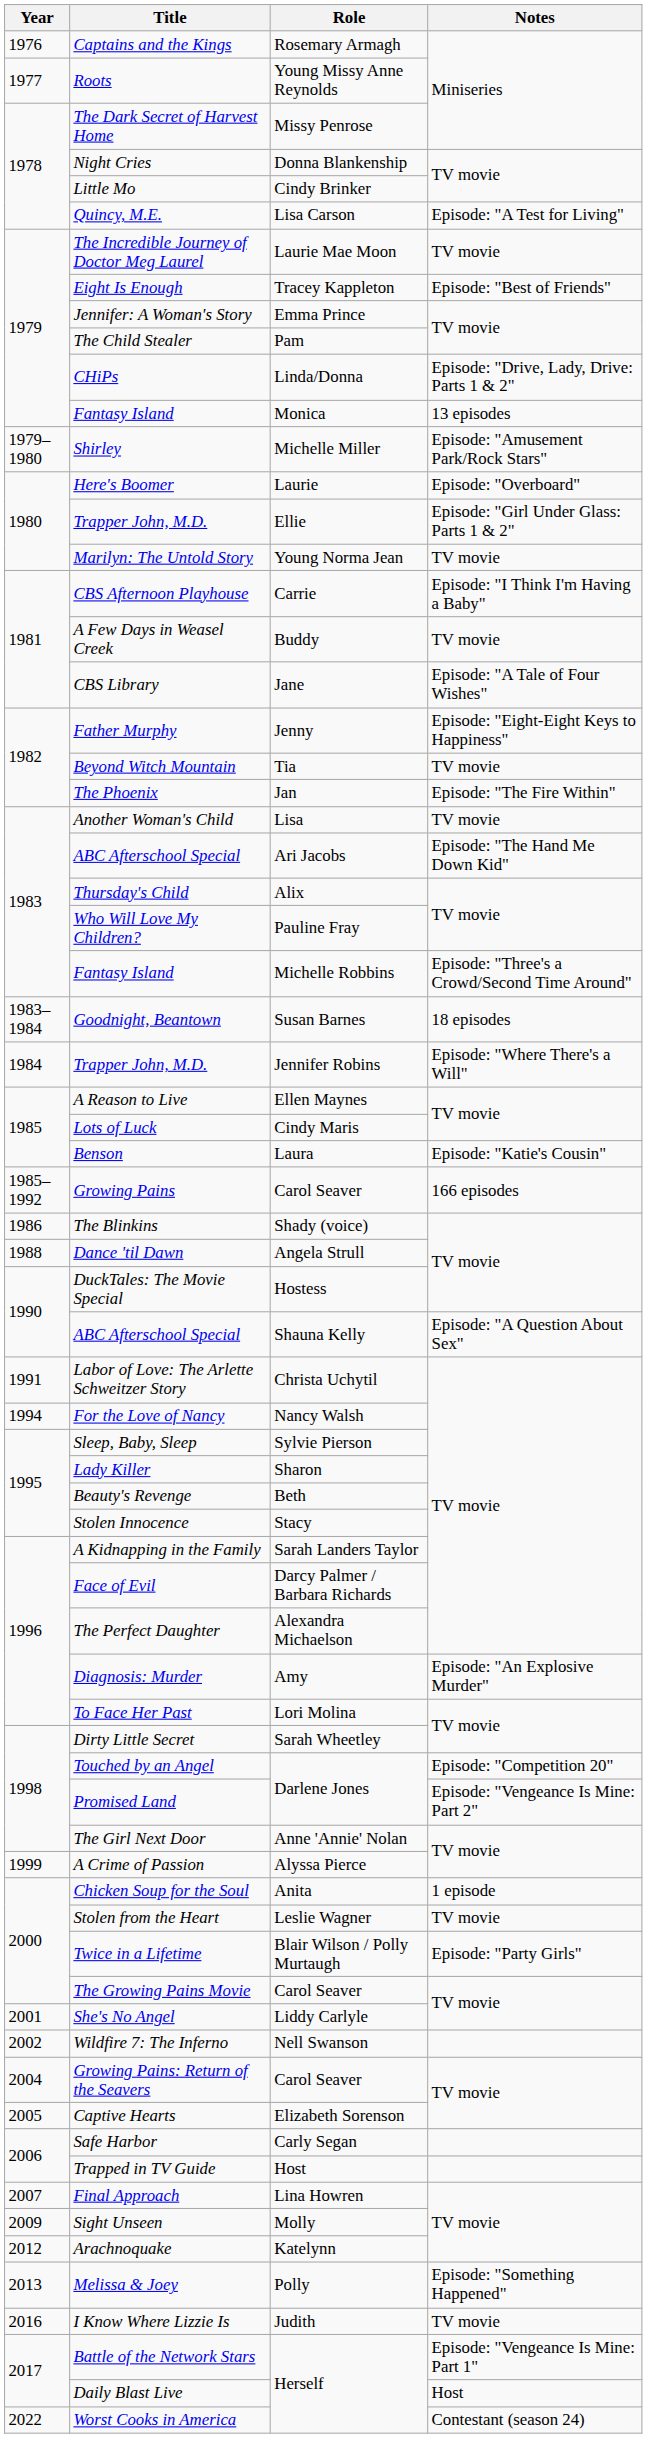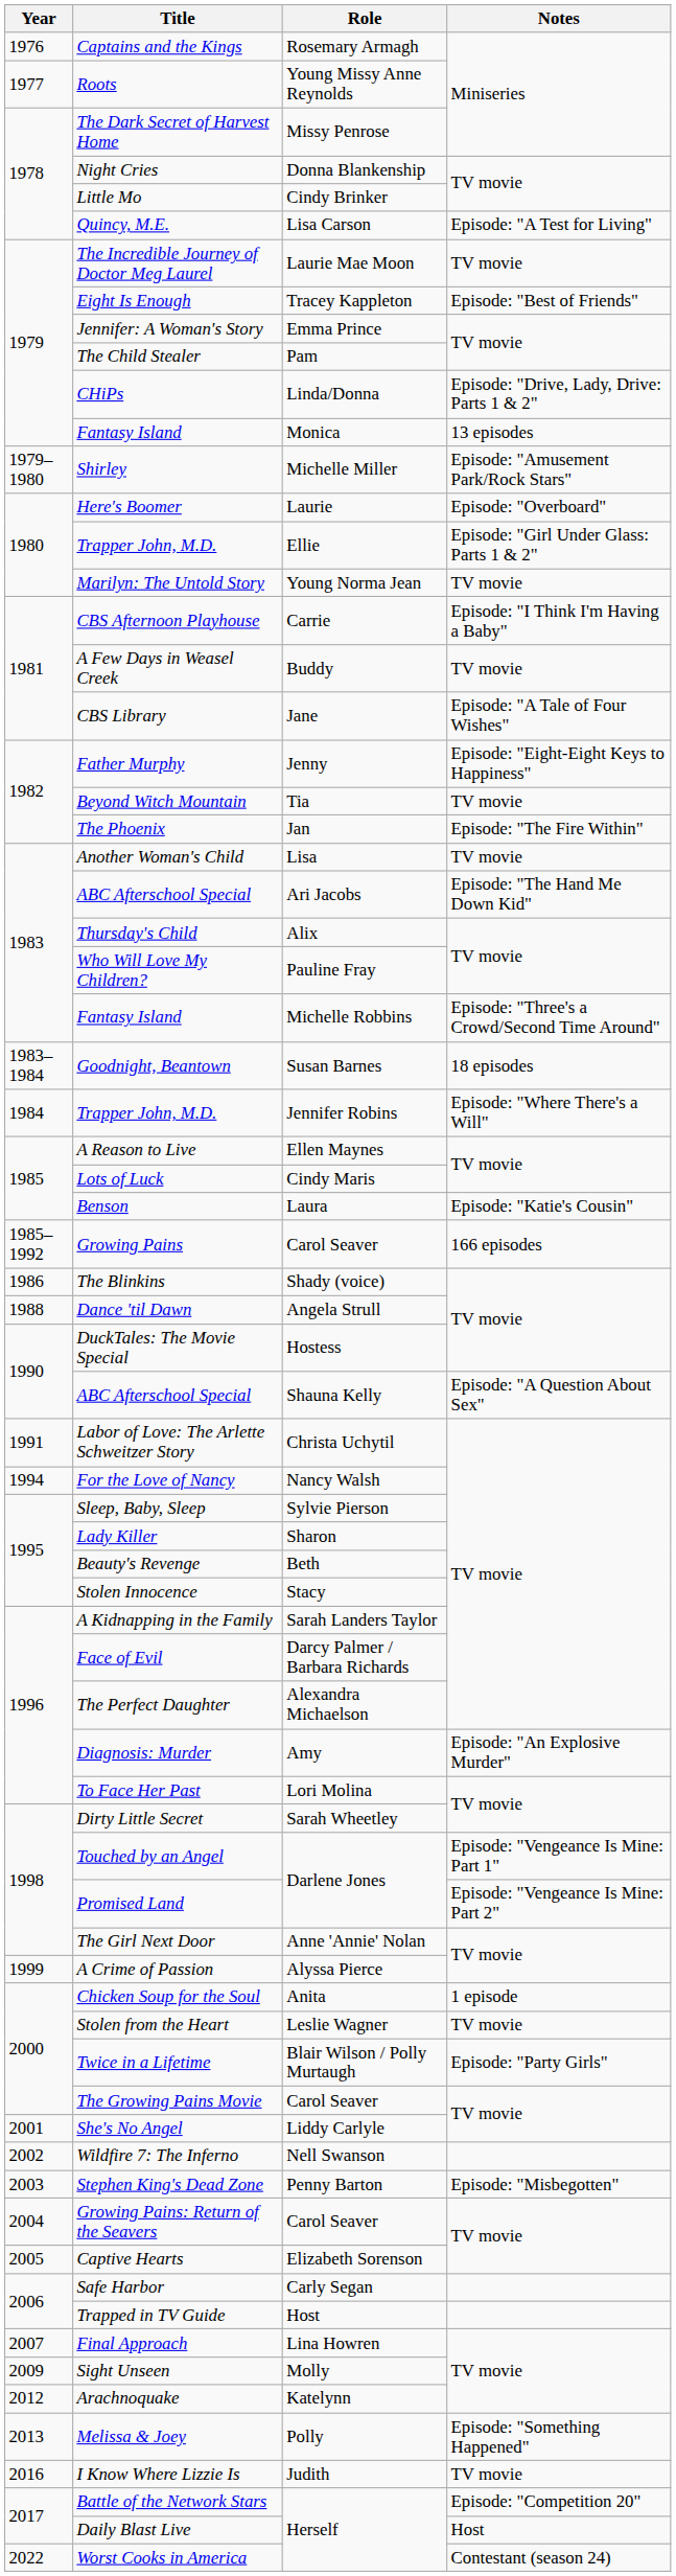 <table class="wikitable sortable">
 <tr>
 <th>Year</th>
 <th>Title</th>
 <th>Role</th>
 <th class="unsortable">Notes</th>
 </tr>
 <tr>
 <td>1976</td>
 <td><em><a href='#'>Captains and the Kings</a></em></td>
 <td>Rosemary Armagh</td>
 <td rowspan=3>Miniseries</td>
 </tr>
 <tr>
 <td>1977</td>
 <td><em><a href='#'>Roots</a></em></td>
 <td>Young Missy Anne Reynolds</td>
 </tr>
 <tr>
 <td rowspan=4>1978</td>
 <td data-sort-value="Dark Secret of Harvest Home, The"><em><a href='#'>The Dark Secret of Harvest Home</a></em></td>
 <td>Missy Penrose</td>
 </tr>
 <tr>
 <td><em>Night Cries</em></td>
 <td>Donna Blankenship</td>
 <td rowspan=2>TV movie</td>
 </tr>
 <tr>
 <td><em>Little Mo</em></td>
 <td>Cindy Brinker</td>
 </tr>
 <tr>
 <td><em><a href='#'>Quincy, M.E.</a></em></td>
 <td>Lisa Carson</td>
 <td>Episode: "A Test for Living"</td>
 </tr>
 <tr>
 <td rowspan=6>1979</td>
 <td data-sort-value="Incredible Journey of Doctor Meg Laurel, The"><em><a href='#'>The Incredible Journey of Doctor Meg Laurel</a></em></td>
 <td>Laurie Mae Moon</td>
 <td>TV movie</td>
 </tr>
 <tr>
 <td><em><a href='#'>Eight Is Enough</a></em></td>
 <td>Tracey Kappleton</td>
 <td>Episode: "Best of Friends"</td>
 </tr>
 <tr>
 <td><em>Jennifer: A Woman's Story</em></td>
 <td>Emma Prince</td>
 <td rowspan=2>TV movie</td>
 </tr>
 <tr>
 <td data-sort-value="Child Stealer, The"><em>The Child Stealer</em></td>
 <td>Pam</td>
 </tr>
 <tr>
 <td><em><a href='#'>CHiPs</a></em></td>
 <td>Linda/Donna</td>
 <td>Episode: "Drive, Lady, Drive: Parts 1 & 2"</td>
 </tr>
 <tr>
 <td><em><a href='#'>Fantasy Island</a></em></td>
 <td>Monica</td>
 <td>13 episodes</td>
 </tr>
 <tr>
 <td>1979–1980</td>
 <td><em><a href='#'>Shirley</a></em></td>
 <td>Michelle Miller</td>
 <td>Episode: "Amusement Park/Rock Stars"</td>
 </tr>
 <tr>
 <td rowspan=3>1980</td>
 <td><em><a href='#'>Here's Boomer</a></em></td>
 <td>Laurie</td>
 <td>Episode: "Overboard"</td>
 </tr>
 <tr>
 <td><em><a href='#'>Trapper John, M.D.</a></em></td>
 <td>Ellie</td>
 <td>Episode: "Girl Under Glass: Parts 1 & 2"</td>
 </tr>
 <tr>
 <td><em><a href='#'>Marilyn: The Untold Story</a></em></td>
 <td>Young Norma Jean</td>
 <td>TV movie</td>
 </tr>
 <tr>
 <td rowspan=3>1981</td>
 <td><em><a href='#'>CBS Afternoon Playhouse</a></em></td>
 <td>Carrie</td>
 <td>Episode: "I Think I'm Having a Baby"</td>
 </tr>
 <tr>
 <td data-sort-value="Few Days in Weasel Creek, A"><em>A Few Days in Weasel Creek</em></td>
 <td>Buddy</td>
 <td>TV movie</td>
 </tr>
 <tr>
 <td><em>CBS Library</em></td>
 <td>Jane</td>
 <td>Episode: "A Tale of Four Wishes"</td>
 </tr>
 <tr>
 <td rowspan=3>1982</td>
 <td><em><a href='#'>Father Murphy</a></em></td>
 <td>Jenny</td>
 <td>Episode: "Eight-Eight Keys to Happiness"</td>
 </tr>
 <tr>
 <td><em><a href='#'>Beyond Witch Mountain</a></em></td>
 <td>Tia</td>
 <td>TV movie</td>
 </tr>
 <tr>
 <td data-sort-value="Phoenix, The"><em><a href='#'>The Phoenix</a></em></td>
 <td>Jan</td>
 <td>Episode: "The Fire Within"</td>
 </tr>
 <tr>
 <td rowspan=5>1983</td>
 <td><em>Another Woman's Child</em></td>
 <td>Lisa</td>
 <td>TV movie</td>
 </tr>
 <tr>
 <td><em><a href='#'>ABC Afterschool Special</a></em></td>
 <td>Ari Jacobs</td>
 <td>Episode: "The Hand Me Down Kid"</td>
 </tr>
 <tr>
 <td><em><a href='#'>Thursday's Child</a></em></td>
 <td>Alix</td>
 <td rowspan=2>TV movie</td>
 </tr>
 <tr>
 <td><em><a href='#'>Who Will Love My Children?</a></em></td>
 <td>Pauline Fray</td>
 </tr>
 <tr>
 <td><em><a href='#'>Fantasy Island</a></em></td>
 <td>Michelle Robbins</td>
 <td>Episode: "Three's a Crowd/Second Time Around"</td>
 </tr>
 <tr>
 <td>1983–1984</td>
 <td><em><a href='#'>Goodnight, Beantown</a></em></td>
 <td>Susan Barnes</td>
 <td>18 episodes</td>
 </tr>
 <tr>
 <td>1984</td>
 <td><em><a href='#'>Trapper John, M.D.</a></em></td>
 <td>Jennifer Robins</td>
 <td>Episode: "Where There's a Will"</td>
 </tr>
 <tr>
 <td rowspan=3>1985</td>
 <td data-sort-value="Reason to Live, A"><em>A Reason to Live</em></td>
 <td>Ellen Maynes</td>
 <td rowspan=2>TV movie</td>
 </tr>
 <tr>
 <td><em><a href='#'>Lots of Luck</a></em></td>
 <td>Cindy Maris</td>
 </tr>
 <tr>
 <td><em><a href='#'>Benson</a></em></td>
 <td>Laura</td>
 <td>Episode: "Katie's Cousin"</td>
 </tr>
 <tr>
 <td>1985–1992</td>
 <td><em><a href='#'>Growing Pains</a></em></td>
 <td>Carol Seaver</td>
 <td>166 episodes</td>
 </tr>
 <tr>
 <td>1986</td>
 <td data-sort-value="Blinkins, The"><em>The Blinkins</em></td>
 <td>Shady (voice)</td>
 <td rowspan=3>TV movie</td>
 </tr>
 <tr>
 <td>1988</td>
 <td><em><a href='#'>Dance 'til Dawn</a></em></td>
 <td>Angela Strull</td>
 </tr>
 <tr>
 <td rowspan=2>1990</td>
 <td><em>DuckTales: The Movie Special</em></td>
 <td>Hostess</td>
 </tr>
 <tr>
 <td><em><a href='#'>ABC Afterschool Special</a></em></td>
 <td>Shauna Kelly</td>
 <td>Episode: "A Question About Sex"</td>
 </tr>
 <tr>
 <td>1991</td>
 <td><em>Labor of Love: The Arlette Schweitzer Story</em></td>
 <td>Christa Uchytil</td>
 <td rowspan=9>TV movie</td>
 </tr>
 <tr>
 <td>1994</td>
 <td><em><a href='#'>For the Love of Nancy</a></em></td>
 <td>Nancy Walsh</td>
 </tr>
 <tr>
 <td rowspan=4>1995</td>
 <td><em>Sleep, Baby, Sleep</em></td>
 <td>Sylvie Pierson</td>
 </tr>
 <tr>
 <td><em><a href='#'>Lady Killer</a></em></td>
 <td>Sharon</td>
 </tr>
 <tr>
 <td><em>Beauty's Revenge</em></td>
 <td>Beth</td>
 </tr>
 <tr>
 <td><em>Stolen Innocence</em></td>
 <td>Stacy</td>
 </tr>
 <tr>
 <td rowspan=5>1996</td>
 <td data-sort-value="Kidnapping in the Family, A"><em>A Kidnapping in the Family</em></td>
 <td>Sarah Landers Taylor</td>
 </tr>
 <tr>
 <td><em><a href='#'>Face of Evil</a></em></td>
 <td>Darcy Palmer / Barbara Richards</td>
 </tr>
 <tr>
 <td data-sort-value="Perfect Daughter, The"><em>The Perfect Daughter</em></td>
 <td>Alexandra Michaelson</td>
 </tr>
 <tr>
 <td><em><a href='#'>Diagnosis: Murder</a></em></td>
 <td>Amy</td>
 <td>Episode: "An Explosive Murder"</td>
 </tr>
 <tr>
 <td><em><a href='#'>To Face Her Past</a></em></td>
 <td>Lori Molina</td>
 <td rowspan=2>TV movie</td>
 </tr>
 <tr>
 <td rowspan=4>1998</td>
 <td><em>Dirty Little Secret</em></td>
 <td>Sarah Wheetley</td>
 </tr>
 <tr>
 <td><em><a href='#'>Touched by an Angel</a></em></td>
 <td rowspan=2>Darlene Jones</td>
-<td>Episode: "Competition 20"</td>
+<td>Episode: "Vengeance Is Mine: Part 1"</td>
 </tr>
 <tr>
 <td><em><a href='#'>Promised Land</a></em></td>
 <td>Episode: "Vengeance Is Mine: Part 2"</td>
 </tr>
 <tr>
 <td data-sort-value="Girl Next Door, The"><em>The Girl Next Door</em></td>
 <td>Anne 'Annie' Nolan</td>
 <td rowspan=2>TV movie</td>
 </tr>
 <tr>
 <td>1999</td>
 <td data-sort-value="Crime of Passion, A"><em>A Crime of Passion</em></td>
 <td>Alyssa Pierce</td>
 </tr>
 <tr>
 <td rowspan=4>2000</td>
 <td><em><a href='#'>Chicken Soup for the Soul</a></em></td>
 <td>Anita</td>
 <td>1 episode</td>
 </tr>
 <tr>
 <td><em>Stolen from the Heart</em></td>
 <td>Leslie Wagner</td>
 <td>TV movie</td>
 </tr>
 <tr>
 <td><em><a href='#'>Twice in a Lifetime</a></em></td>
 <td>Blair Wilson / Polly Murtaugh</td>
 <td>Episode: "Party Girls"</td>
 </tr>
 <tr>
 <td data-sort-value="Growing Pains Movie, The"><em><a href='#'>The Growing Pains Movie</a></em></td>
 <td>Carol Seaver</td>
 <td rowspan=2>TV movie</td>
 </tr>
 <tr>
 <td>2001</td>
 <td><em><a href='#'>She's No Angel</a></em></td>
 <td>Liddy Carlyle</td>
 </tr>
 <tr>
 <td>2002</td>
 <td><em>Wildfire 7: The Inferno</em></td>
 <td>Nell Swanson</td>
+</tr>
+<tr>
+<td>2003</td>
+<td><em><a href='#'>Stephen King's Dead Zone</a></em></td>
+<td>Penny Barton</td>
+<td>Episode: "Misbegotten"</td>
 </tr>
 <tr>
 <td>2004</td>
 <td><em><a href='#'>Growing Pains: Return of the Seavers</a></em></td>
 <td>Carol Seaver</td>
 <td rowspan=2>TV movie</td>
 </tr>
 <tr>
 <td>2005</td>
 <td><em>Captive Hearts</em></td>
 <td>Elizabeth Sorenson</td>
 </tr>
 <tr>
 <td rowspan=2>2006</td>
 <td><em>Safe Harbor</em></td>
 <td>Carly Segan</td>
 </tr>
 <tr>
 <td><em>Trapped in TV Guide</em></td>
 <td>Host</td>
 <td></td>
 </tr>
 <tr>
 <td>2007</td>
 <td><em><a href='#'>Final Approach</a></em></td>
 <td>Lina Howren</td>
 <td rowspan=3>TV movie</td>
 </tr>
 <tr>
 <td>2009</td>
 <td><em>Sight Unseen</em></td>
 <td>Molly</td>
 </tr>
 <tr>
 <td>2012</td>
 <td><em>Arachnoquake</em></td>
 <td>Katelynn</td>
 </tr>
 <tr>
 <td>2013</td>
 <td><em><a href='#'>Melissa & Joey</a></em></td>
 <td>Polly</td>
 <td>Episode: "Something Happened"</td>
 </tr>
 <tr>
 <td>2016</td>
 <td><em>I Know Where Lizzie Is</em></td>
 <td>Judith</td>
 <td>TV movie</td>
 </tr>
 <tr>
 <td rowspan=2>2017</td>
 <td><em><a href='#'>Battle of the Network Stars</a></em></td>
 <td rowspan=3>Herself</td>
-<td>Episode: "Vengeance Is Mine: Part 1"</td>
+<td>Episode: "Competition 20"</td>
 </tr>
 <tr>
 <td><em>Daily Blast Live</em></td>
 <td>Host</td>
 </tr>
 <tr>
 <td>2022</td>
 <td><em><a href='#'>Worst Cooks in America</a></em></td>
 <td>Contestant (season 24)</td>
 </tr>
 </table>
